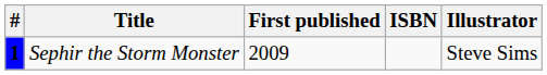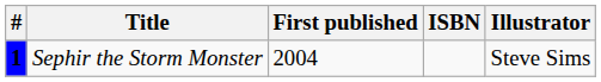 <table class="wikitable sortable nowraplinks">
 <tr>
 <th scope="col">#</th>
 <th scope="col">Title</th>
 <th scope="col">First published</th>
 <th scope="col">ISBN</th>
 <th>Illustrator</th>
 </tr>
 <tr>
 <td bgcolor=blue><strong>1</strong></td>
 <td><em>Sephir the Storm Monster</em></td>
-<td>2009</td>
+<td>2004</td>
 <td></td>
 <td>Steve Sims</td>
 </tr>
 </table>
